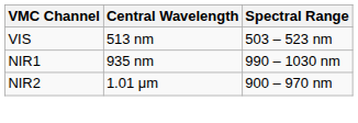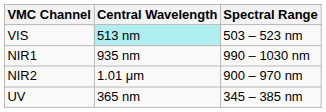 <table class="wikitable">
 <tr>
 <th>VMC Channel</th>
 <th>Central Wavelength</th>
 <th>Spectral Range</th>
 </tr>
 <tr>
 <td>VIS</td>
-<td>513 nm</td>
+<td style="background: paleturquoise;">513 nm</td>
 <td>503 – 523 nm</td>
 </tr>
 <tr>
 <td>NIR1</td>
 <td>935 nm</td>
 <td>990 – 1030 nm</td>
 </tr>
 <tr>
 <td>NIR2</td>
 <td>1.01 μm</td>
 <td>900 – 970 nm</td>
 </tr>
+<tr>
+<td>UV</td>
+<td>365 nm</td>
+<td>345 – 385 nm</td>
+</tr>
 </table>
